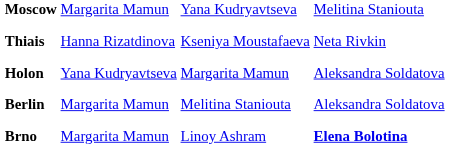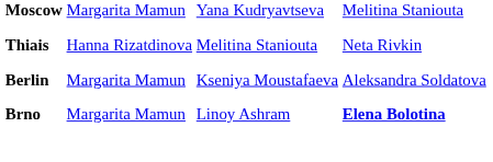 <table>
 <tr>
 <th scope=row style="text-align:left">Moscow</th>
 <td style="height:30px;"> <a href='#'>Margarita Mamun</a></td>
 <td style="height:30px;"> <a href='#'>Yana Kudryavtseva</a></td>
 <td style="height:30px;"> <a href='#'>Melitina Staniouta</a></td>
 </tr>
 <tr>
 <th scope=row style="text-align:left">Thiais</th>
 <td style="height:30px;"> <a href='#'>Hanna Rizatdinova</a></td>
-<td style="height:30px;"> <a href='#'>Kseniya Moustafaeva</a></td>
+<td style="height:30px;"> <a href='#'>Melitina Staniouta</a></td>
 <td style="height:30px;"> <a href='#'>Neta Rivkin</a></td>
-</tr>
-<tr>
-<th scope=row style="text-align:left">Holon</th>
-<td style="height:30px;"> <a href='#'>Yana Kudryavtseva</a></td>
-<td style="height:30px;"> <a href='#'>Margarita Mamun</a></td>
-<td style="height:30px;"> <a href='#'>Aleksandra Soldatova</a></td>
 </tr>
 <tr>
 <th scope=row style="text-align:left">Berlin</th>
 <td style="height:30px;"> <a href='#'>Margarita Mamun</a></td>
-<td style="height:30px;"> <a href='#'>Melitina Staniouta</a></td>
+<td style="height:30px;"> <a href='#'>Kseniya Moustafaeva</a></td>
 <td style="height:30px;"> <a href='#'>Aleksandra Soldatova</a></td>
 </tr>
 <tr>
 <th scope=row style="text-align:left">Brno</th>
 <td style="height:30px;"> <a href='#'>Margarita Mamun</a></td>
 <td style="height:30px;"> <a href='#'>Linoy Ashram</a></td>
 <td style="height:30px;"><strong> <a href='#'>Elena Bolotina</a></strong></td>
 </tr>
 <tr>
 </tr>
 </table>
